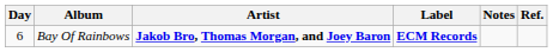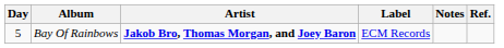 <table class="wikitable">
 <tr>
 <th>Day</th>
 <th>Album</th>
 <th>Artist</th>
 <th>Label</th>
 <th>Notes</th>
 <th>Ref.</th>
 </tr>
 <tr>
-<td rowspan="1" style="text-align:center;">6</td>
+<td rowspan="1" style="text-align:center;">5</td>
 <td><em>Bay Of Rainbows</em></td>
 <td><strong><a href='#'>Jakob Bro</a>, <a href='#'>Thomas Morgan</a>, and <a href='#'>Joey Baron</a></strong></td>
-<td><strong><a href='#'>ECM Records</a></strong></td>
+<td><a href='#'>ECM Records</a></td>
 <td></td>
 <td style="text-align:center;"></td>
 </tr>
 </table>
